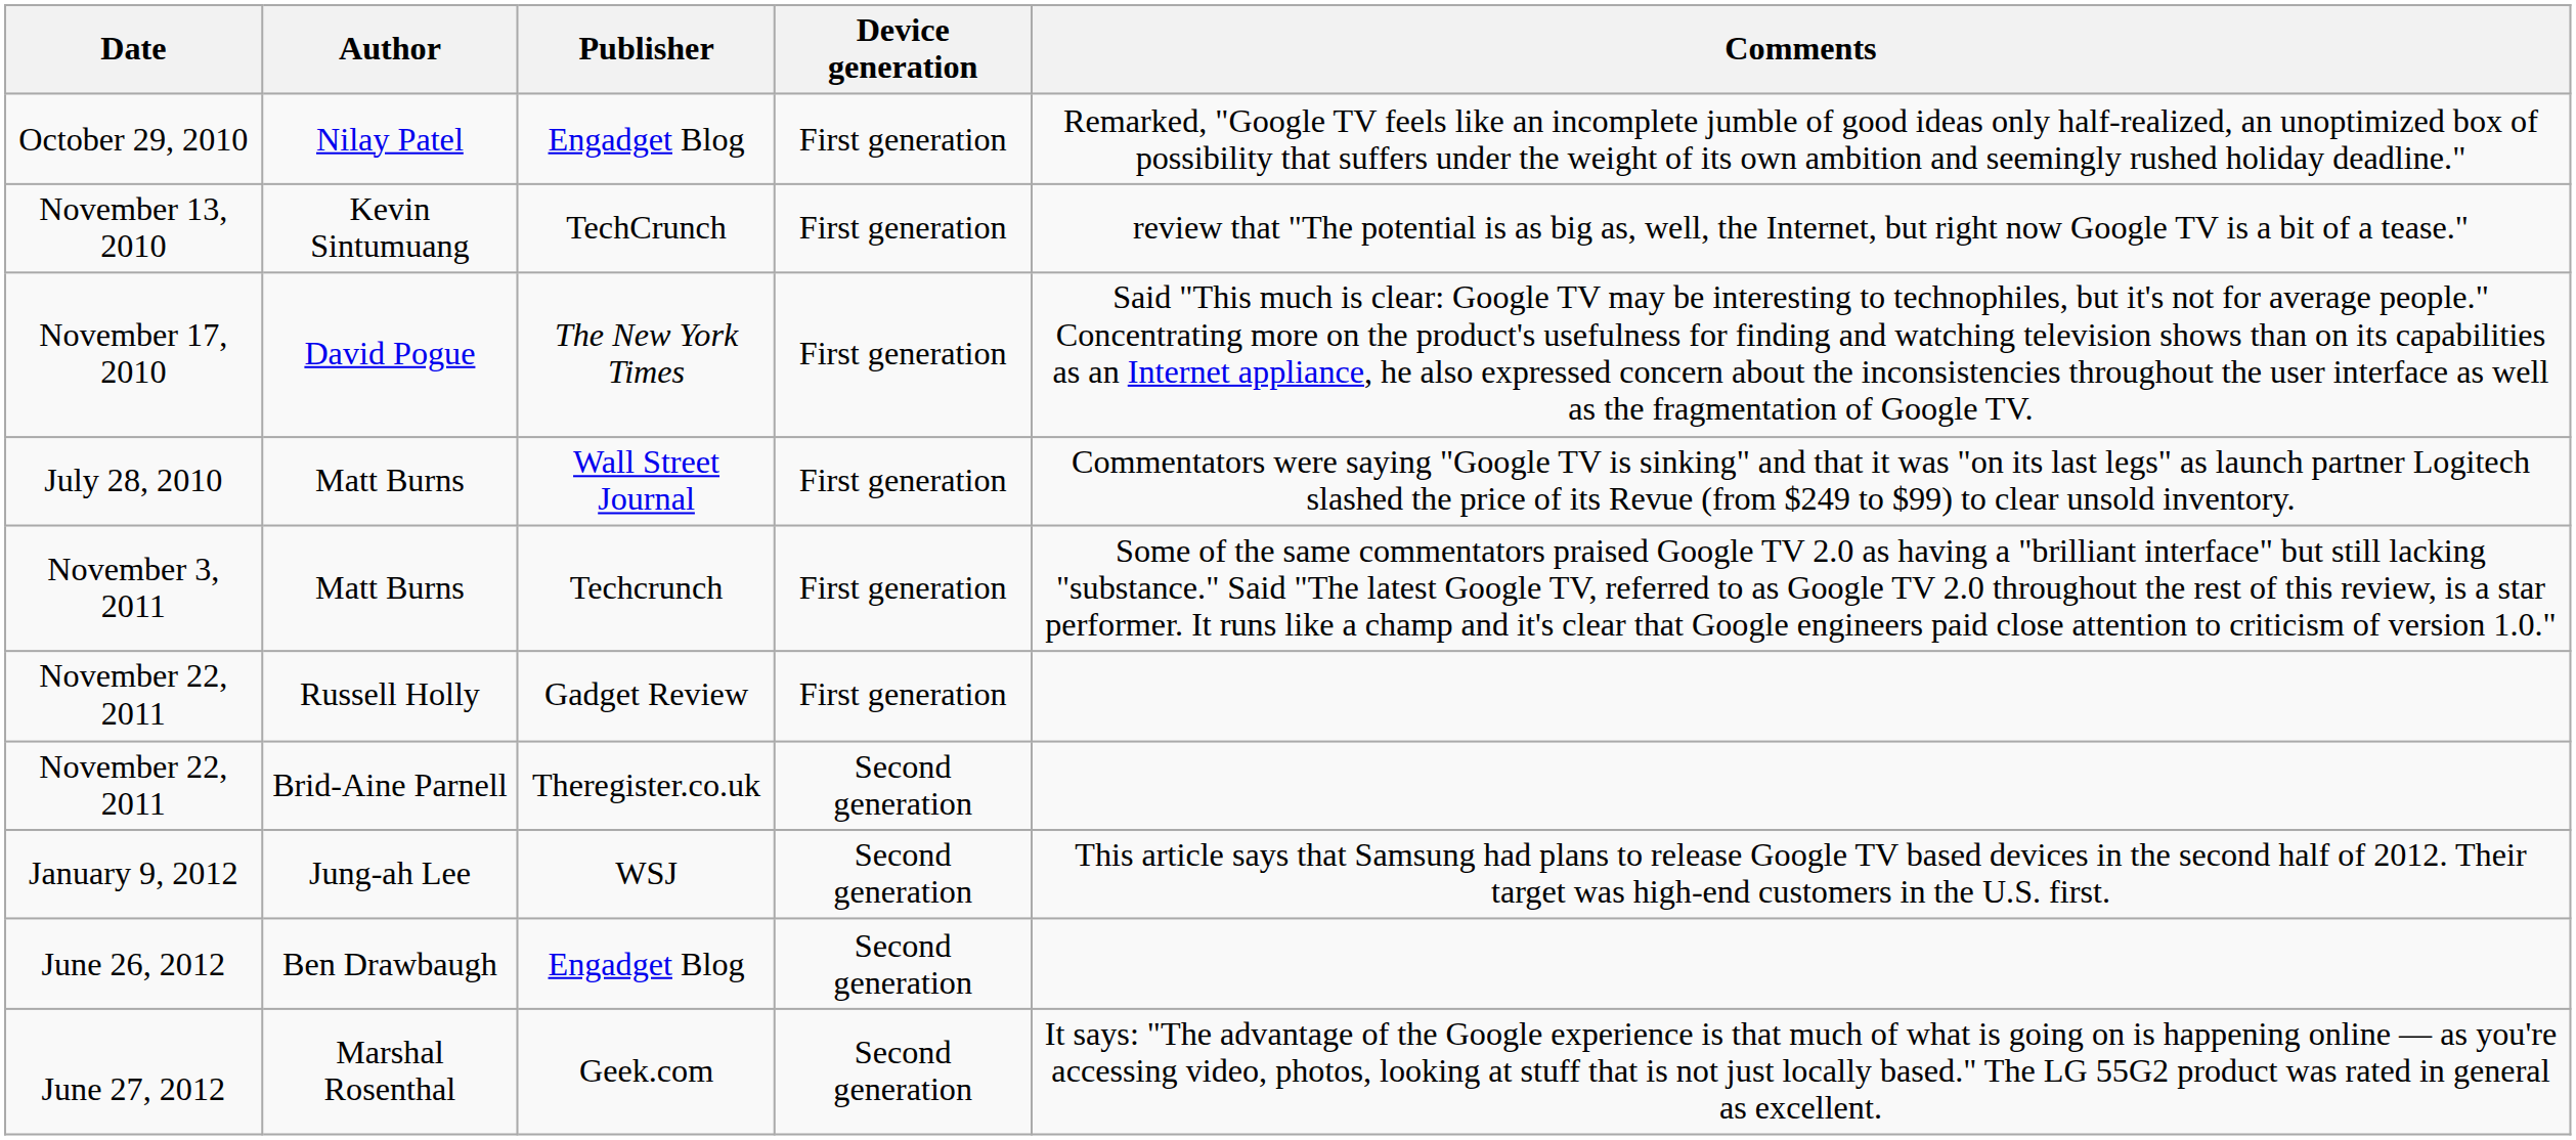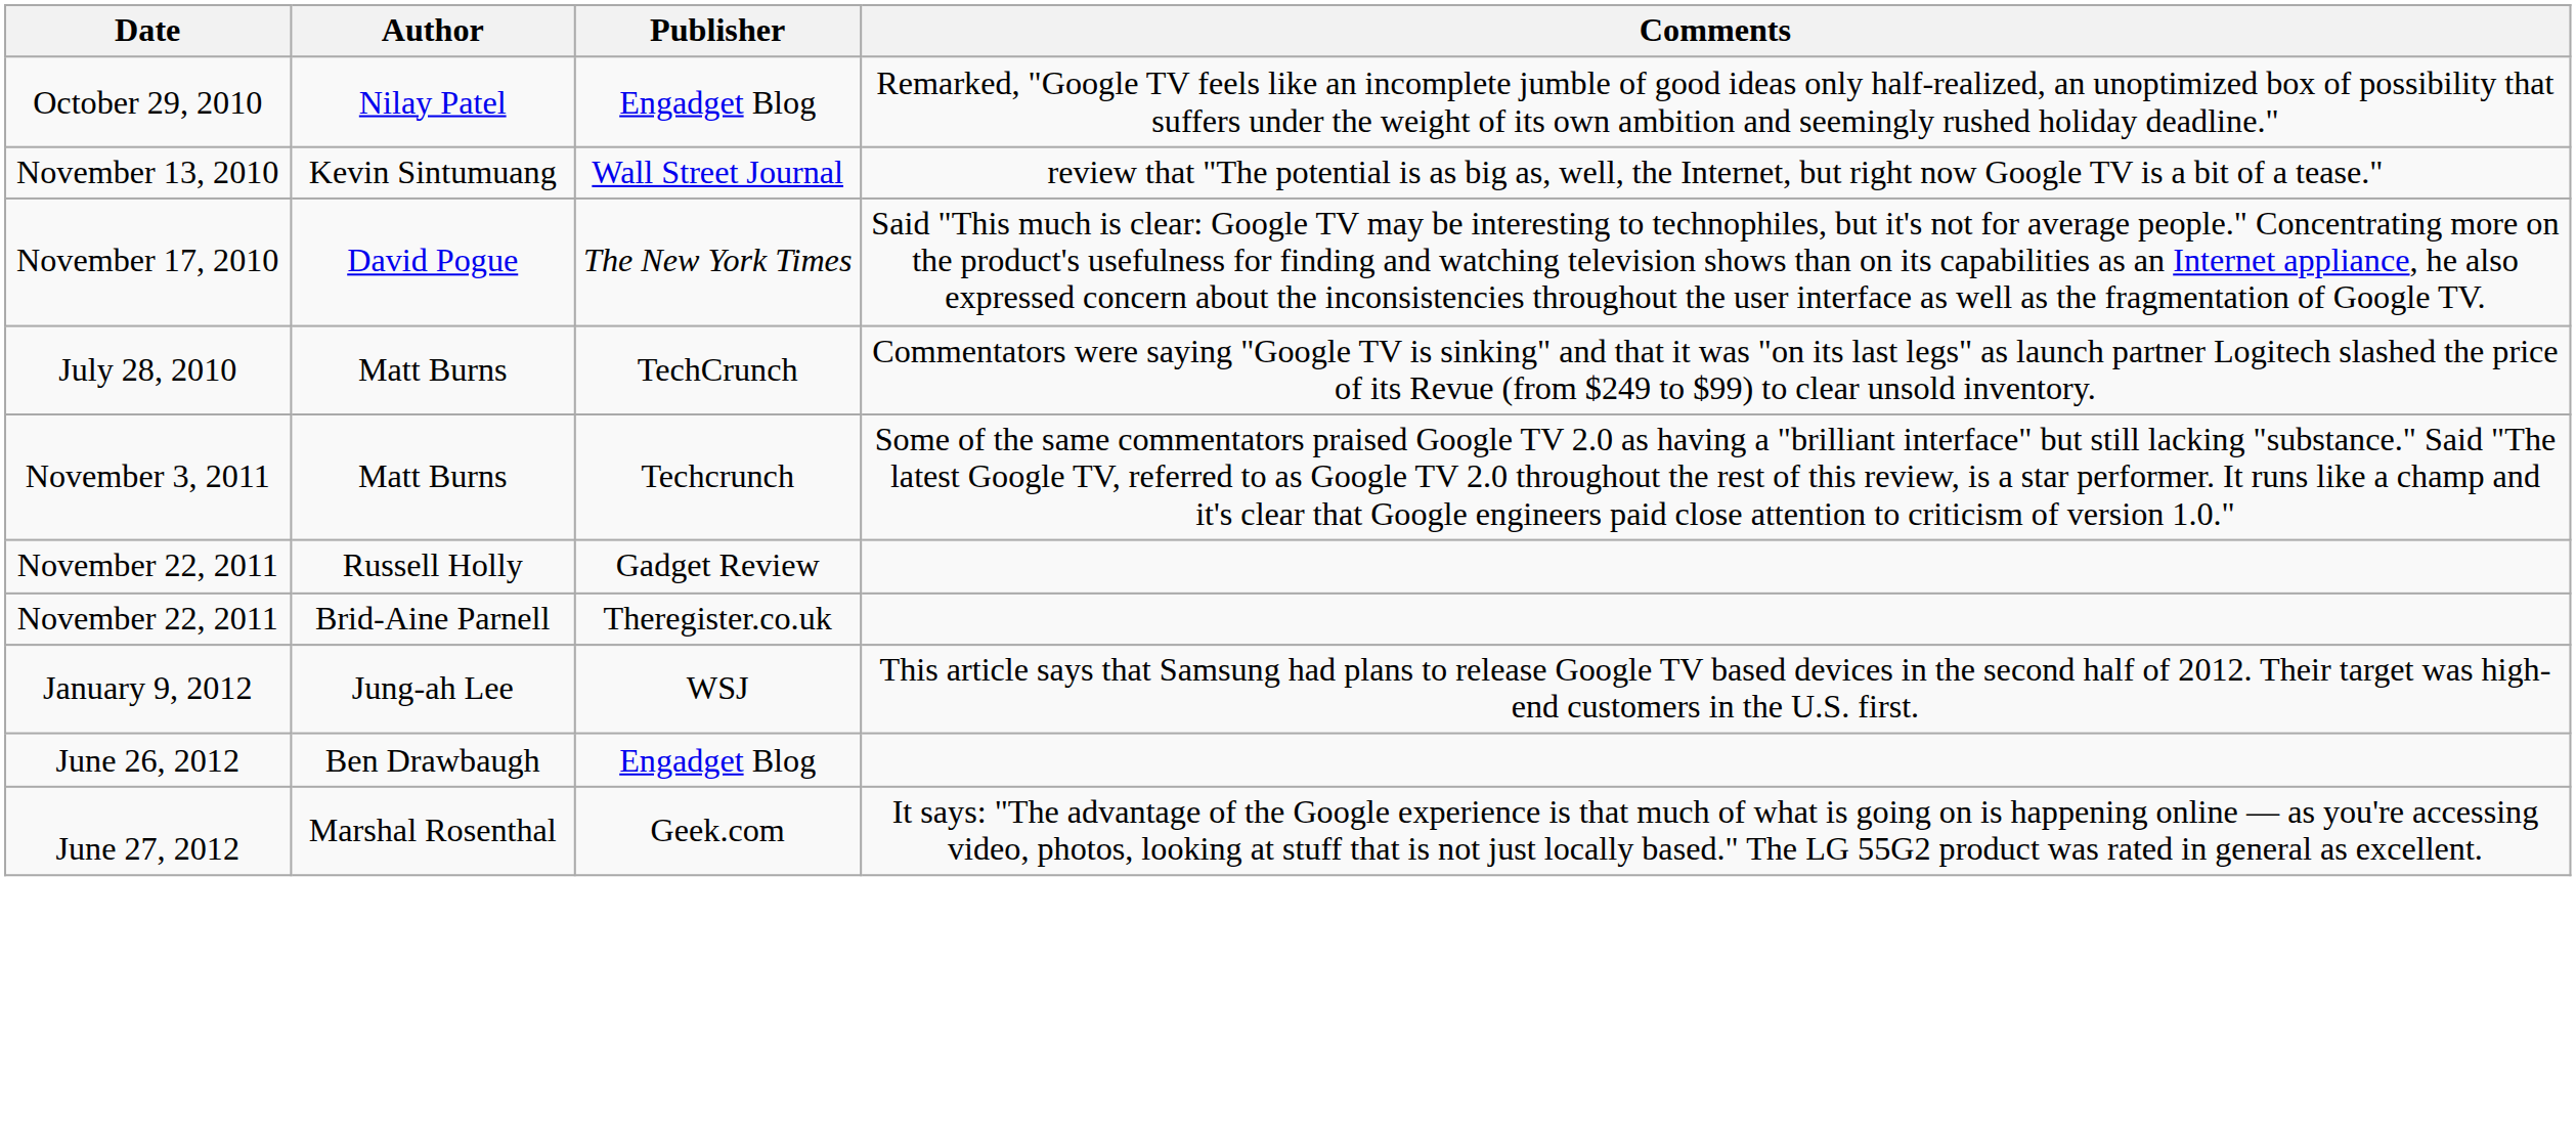 <table class="wikitable sortable"  style="text-align: center;">
 <tr>
 <th style="width:10%;">Date</th>
 <th style="width:10%;">Author</th>
 <th style="width:10%;">Publisher</th>
-<th style="width:10%;">Device generation</th>
 <th style="width:60%;">Comments</th>
 </tr>
 <tr>
 <td>October 29, 2010</td>
 <td><a href='#'>Nilay Patel</a></td>
 <td><a href='#'>Engadget</a> Blog</td>
-<td>First generation</td>
 <td>Remarked, "Google TV feels like an incomplete jumble of good ideas only half-realized, an unoptimized box of possibility that suffers under the weight of its own ambition and seemingly rushed holiday deadline."</td>
 </tr>
 <tr>
 <td>November 13, 2010</td>
 <td>Kevin Sintumuang</td>
-<td>TechCrunch</td>
-<td>First generation</td>
+<td><a href='#'>Wall Street Journal</a></td>
 <td>review that "The potential is as big as, well, the Internet, but right now Google TV is a bit of a tease."</td>
 </tr>
 <tr>
 <td>November 17, 2010</td>
 <td><a href='#'>David Pogue</a></td>
 <td><em>The New York Times</em></td>
-<td>First generation</td>
 <td>Said "This much is clear: Google TV may be interesting to technophiles, but it's not for average people." Concentrating more on the product's usefulness for finding and watching television shows than on its capabilities as an <a href='#'>Internet appliance</a>, he also expressed concern about the inconsistencies throughout the user interface as well as the fragmentation of Google TV.</td>
 </tr>
 <tr>
 <td>July 28, 2010</td>
 <td>Matt Burns</td>
-<td><a href='#'>Wall Street Journal</a></td>
-<td>First generation</td>
+<td>TechCrunch</td>
 <td>Commentators were saying "Google TV is sinking" and that it was "on its last legs" as launch partner Logitech slashed the price of its Revue (from $249 to $99) to clear unsold inventory.</td>
 </tr>
 <tr>
 <td>November 3, 2011</td>
 <td>Matt Burns</td>
 <td>Techcrunch</td>
-<td>First generation</td>
 <td>Some of the same commentators praised Google TV 2.0 as having a "brilliant interface" but still lacking "substance." Said "The latest Google TV, referred to as Google TV 2.0 throughout the rest of this review, is a star performer. It runs like a champ and it's clear that Google engineers paid close attention to criticism of version 1.0."</td>
 </tr>
 <tr>
 <td>November 22, 2011</td>
 <td>Russell Holly</td>
 <td>Gadget Review</td>
-<td>First generation</td>
 <td></td>
 </tr>
 <tr>
 <td>November 22, 2011</td>
 <td>Brid-Aine Parnell</td>
 <td>Theregister.co.uk</td>
-<td>Second generation</td>
 <td></td>
 </tr>
 <tr>
 <td>January 9, 2012</td>
 <td>Jung-ah Lee</td>
 <td>WSJ</td>
-<td>Second generation</td>
 <td>This article says that Samsung had plans to release Google TV based devices in the second half of 2012. Their target was high-end customers in the U.S. first.</td>
 </tr>
 <tr>
 <td>June 26, 2012</td>
 <td>Ben Drawbaugh</td>
 <td><a href='#'>Engadget</a> Blog</td>
-<td>Second generation</td>
 <td></td>
 </tr>
 <tr>
 <td><br>June 27, 2012</td>
 <td>Marshal Rosenthal</td>
 <td>Geek.com</td>
-<td>Second generation</td>
 <td>It says: "The advantage of the Google experience is that much of what is going on is happening online — as you're accessing video, photos, looking at stuff that is not just locally based." The LG 55G2 product was rated in general as excellent.</td>
 </tr>
 </table>
